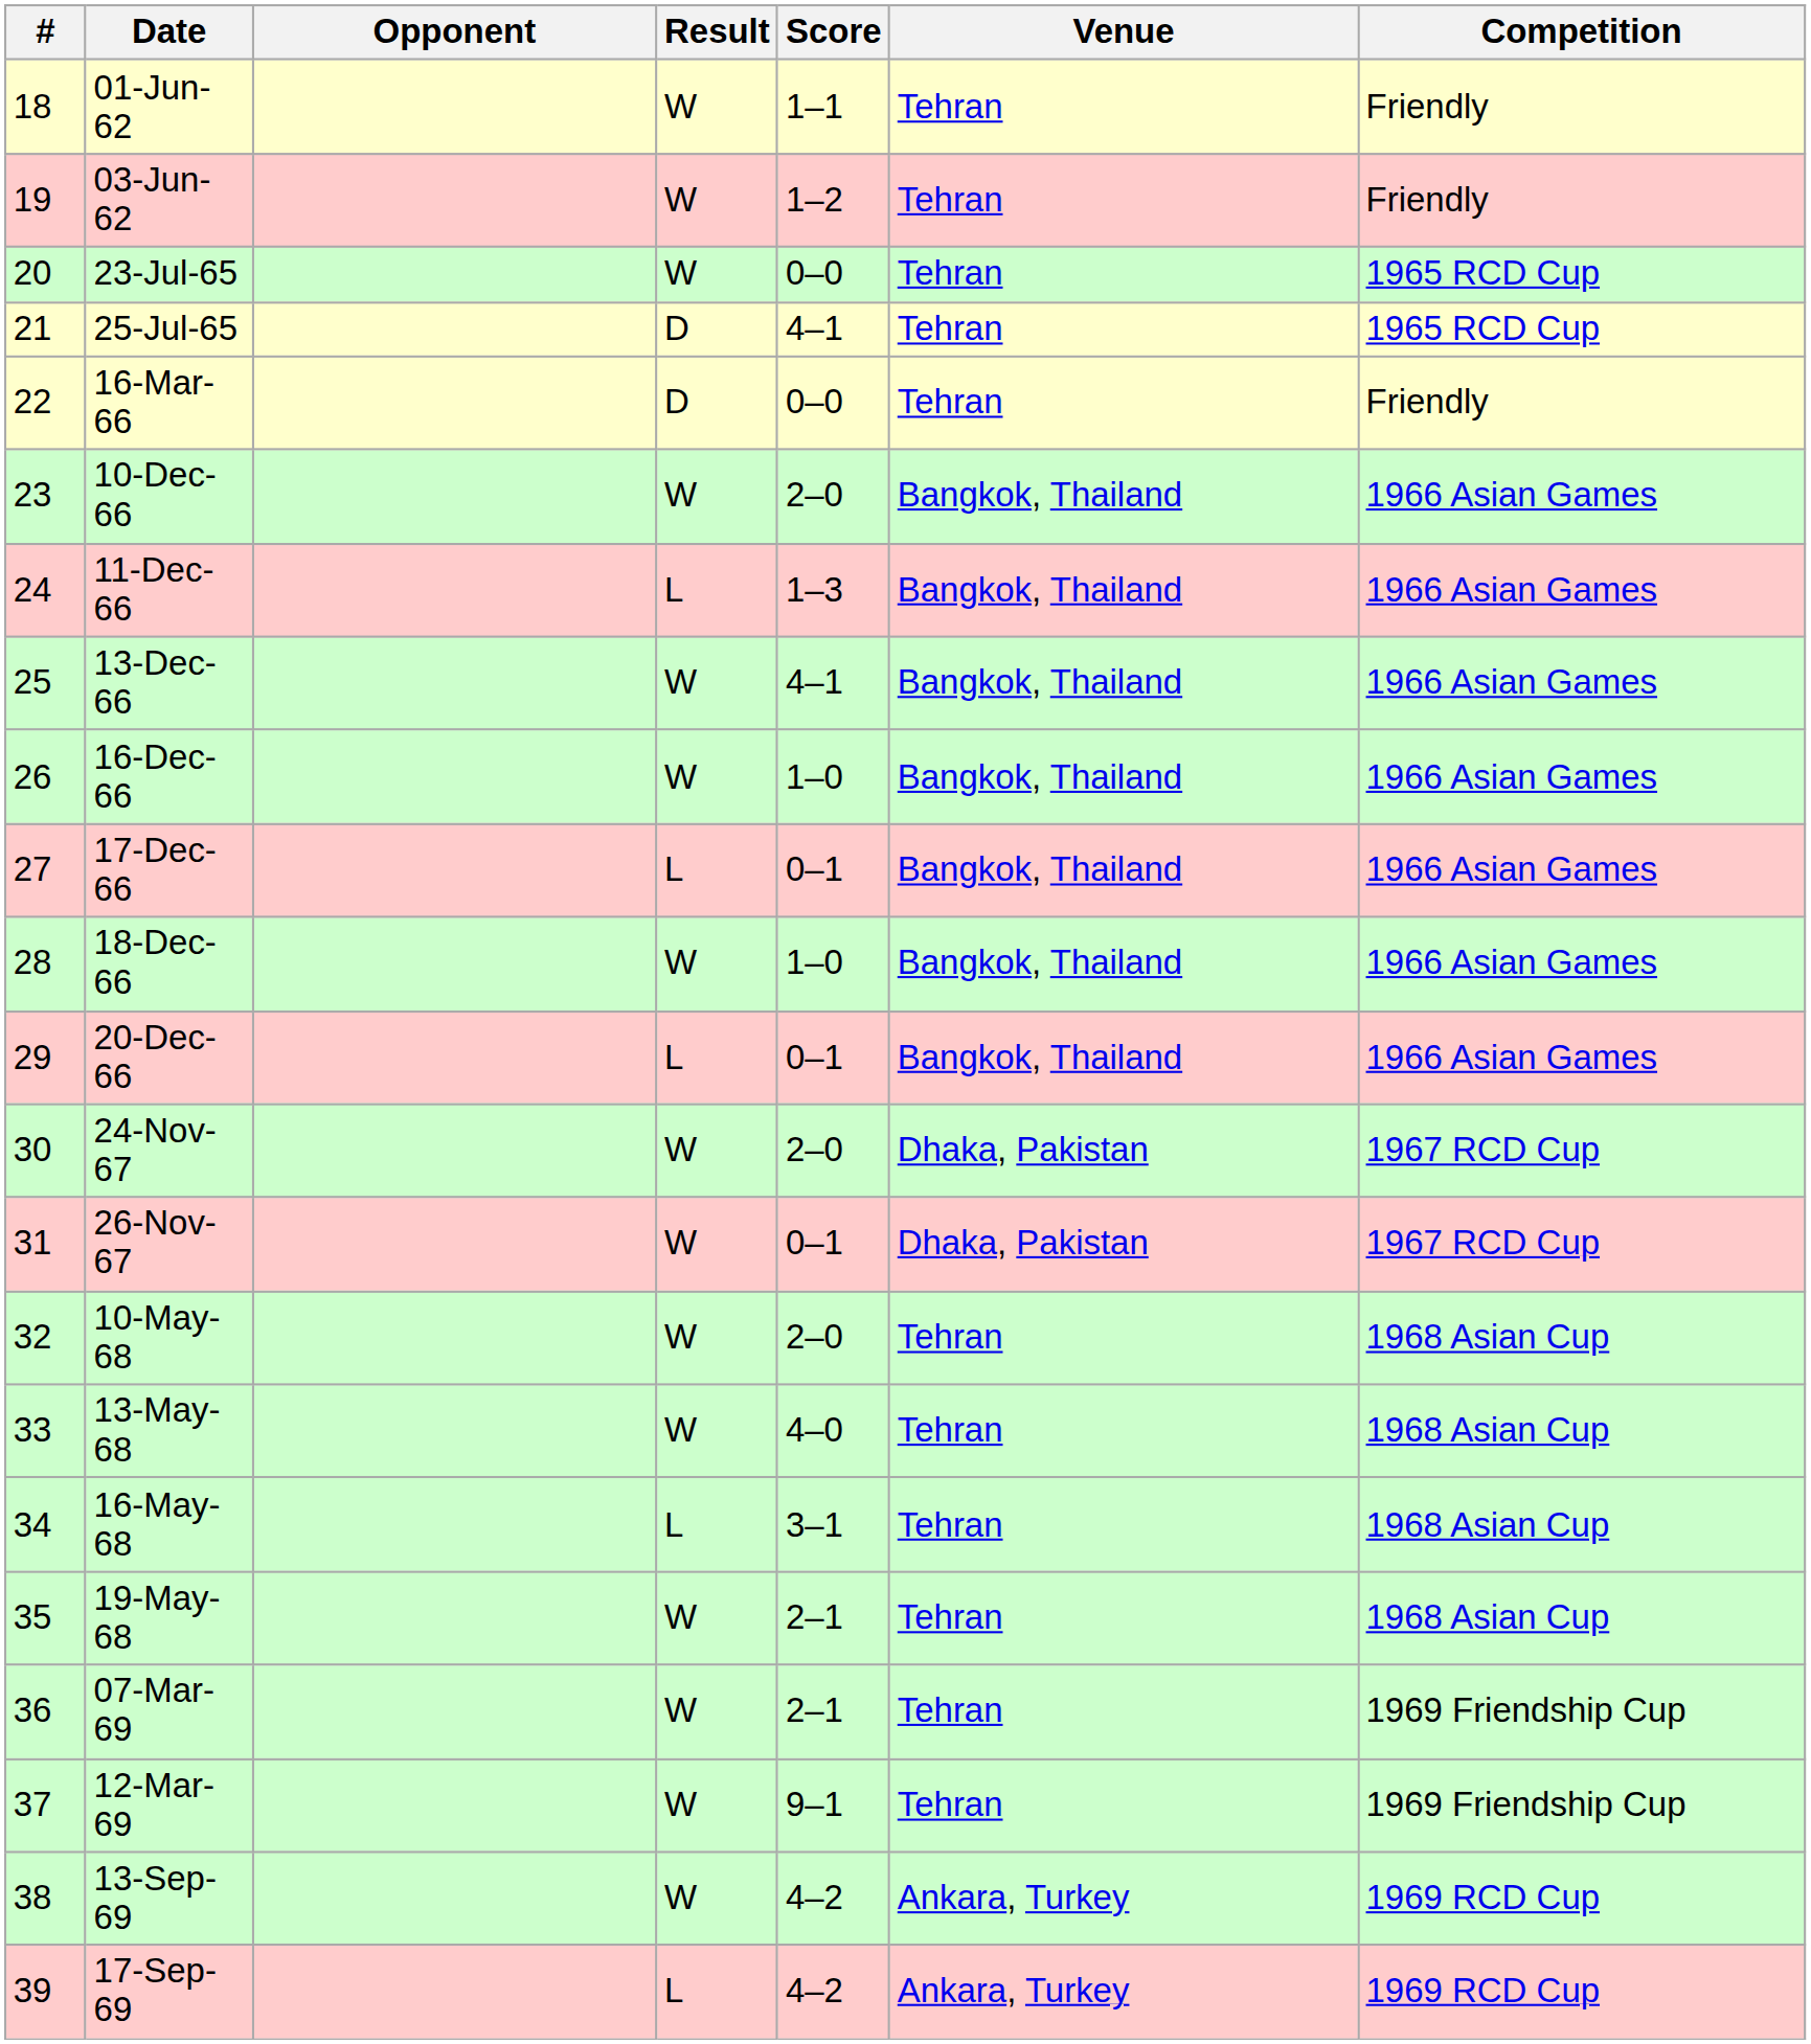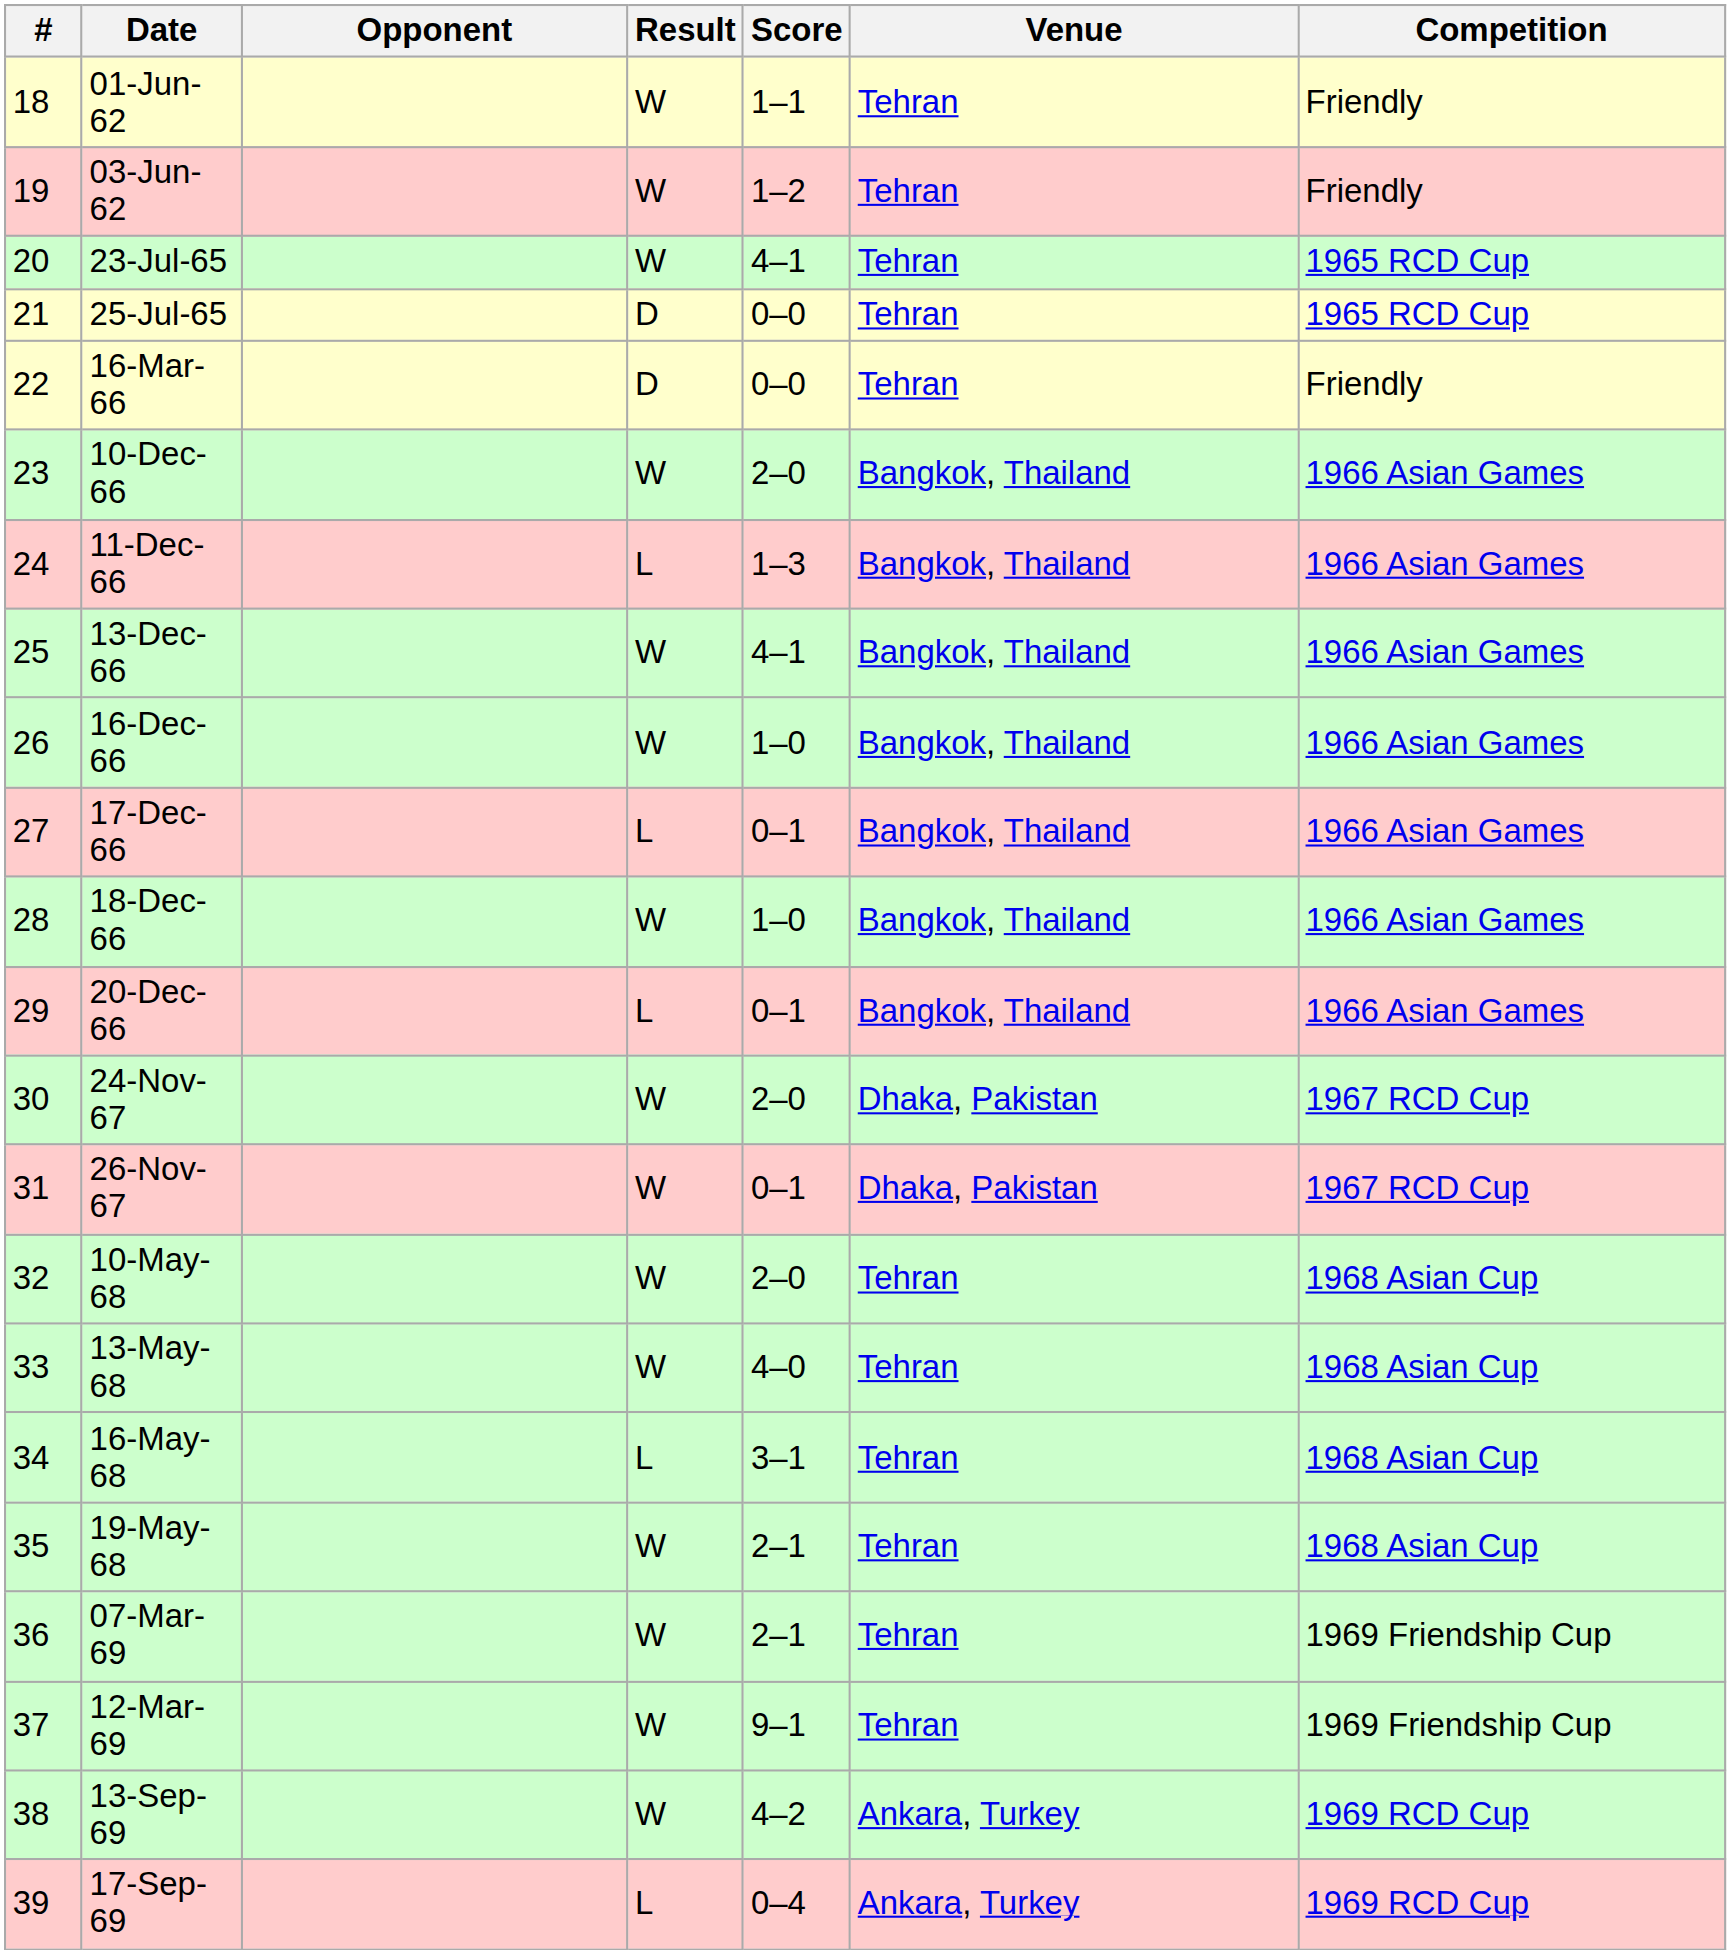 <table class="wikitable">
 <tr>
 <th width=30>#</th>
 <th width=70>Date</th>
 <th width=180>Opponent</th>
 <th>Result</th>
 <th>Score</th>
 <th width=210>Venue</th>
 <th width=200>Competition</th>
 </tr>
 <tr bgcolor=#FFFFCC>
 <td>18</td>
 <td>01-Jun-62</td>
 <td></td>
 <td>W</td>
 <td>1–1</td>
 <td><a href='#'>Tehran</a></td>
 <td>Friendly</td>
 </tr>
 <tr bgcolor=#FFCCCC>
 <td>19</td>
 <td>03-Jun-62</td>
 <td></td>
 <td>W</td>
 <td>1–2</td>
 <td><a href='#'>Tehran</a></td>
 <td>Friendly</td>
 </tr>
 <tr bgcolor=#CCFFCC>
 <td>20</td>
 <td>23-Jul-65</td>
 <td></td>
 <td>W</td>
-<td>0–0</td>
+<td>4–1</td>
 <td><a href='#'>Tehran</a></td>
 <td><a href='#'>1965 RCD Cup</a></td>
 </tr>
 <tr bgcolor=#FFFFCC>
 <td>21</td>
 <td>25-Jul-65</td>
 <td></td>
 <td>D</td>
-<td>4–1</td>
+<td>0–0</td>
 <td><a href='#'>Tehran</a></td>
 <td><a href='#'>1965 RCD Cup</a></td>
 </tr>
 <tr bgcolor=#FFFFCC>
 <td>22</td>
 <td>16-Mar-66</td>
 <td></td>
 <td>D</td>
 <td>0–0</td>
 <td><a href='#'>Tehran</a></td>
 <td>Friendly</td>
 </tr>
 <tr bgcolor=#CCFFCC>
 <td>23</td>
 <td>10-Dec-66</td>
 <td></td>
 <td>W</td>
 <td>2–0</td>
 <td><a href='#'>Bangkok</a>, <a href='#'>Thailand</a></td>
 <td><a href='#'>1966 Asian Games</a></td>
 </tr>
 <tr bgcolor=#FFCCCC>
 <td>24</td>
 <td>11-Dec-66</td>
 <td></td>
 <td>L</td>
 <td>1–3</td>
 <td><a href='#'>Bangkok</a>, <a href='#'>Thailand</a></td>
 <td><a href='#'>1966 Asian Games</a></td>
 </tr>
 <tr bgcolor=#CCFFCC>
 <td>25</td>
 <td>13-Dec-66</td>
 <td></td>
 <td>W</td>
 <td>4–1</td>
 <td><a href='#'>Bangkok</a>, <a href='#'>Thailand</a></td>
 <td><a href='#'>1966 Asian Games</a></td>
 </tr>
 <tr bgcolor=#CCFFCC>
 <td>26</td>
 <td>16-Dec-66</td>
 <td></td>
 <td>W</td>
 <td>1–0</td>
 <td><a href='#'>Bangkok</a>, <a href='#'>Thailand</a></td>
 <td><a href='#'>1966 Asian Games</a></td>
 </tr>
 <tr bgcolor=#FFCCCC>
 <td>27</td>
 <td>17-Dec-66</td>
 <td></td>
 <td>L</td>
 <td>0–1</td>
 <td><a href='#'>Bangkok</a>, <a href='#'>Thailand</a></td>
 <td><a href='#'>1966 Asian Games</a></td>
 </tr>
 <tr bgcolor=#CCFFCC>
 <td>28</td>
 <td>18-Dec-66</td>
 <td></td>
 <td>W</td>
 <td>1–0</td>
 <td><a href='#'>Bangkok</a>, <a href='#'>Thailand</a></td>
 <td><a href='#'>1966 Asian Games</a></td>
 </tr>
 <tr bgcolor=#FFCCCC>
 <td>29</td>
 <td>20-Dec-66</td>
 <td></td>
 <td>L</td>
 <td>0–1</td>
 <td><a href='#'>Bangkok</a>, <a href='#'>Thailand</a></td>
 <td><a href='#'>1966 Asian Games</a></td>
 </tr>
 <tr bgcolor=#CCFFCC>
 <td>30</td>
 <td>24-Nov-67</td>
 <td></td>
 <td>W</td>
 <td>2–0</td>
 <td><a href='#'>Dhaka</a>, <a href='#'>Pakistan</a></td>
 <td><a href='#'>1967 RCD Cup</a></td>
 </tr>
 <tr bgcolor=#FFCCCC>
 <td>31</td>
 <td>26-Nov-67</td>
 <td></td>
 <td>W</td>
 <td>0–1</td>
 <td><a href='#'>Dhaka</a>, <a href='#'>Pakistan</a></td>
 <td><a href='#'>1967 RCD Cup</a></td>
 </tr>
 <tr bgcolor=#CCFFCC>
 <td>32</td>
 <td>10-May-68</td>
 <td></td>
 <td>W</td>
 <td>2–0</td>
 <td><a href='#'>Tehran</a></td>
 <td><a href='#'>1968 Asian Cup</a></td>
 </tr>
 <tr bgcolor=#CCFFCC>
 <td>33</td>
 <td>13-May-68</td>
 <td></td>
 <td>W</td>
 <td>4–0</td>
 <td><a href='#'>Tehran</a></td>
 <td><a href='#'>1968 Asian Cup</a></td>
 </tr>
 <tr bgcolor=#CCFFCC>
 <td>34</td>
 <td>16-May-68</td>
 <td></td>
 <td>L</td>
 <td>3–1</td>
 <td><a href='#'>Tehran</a></td>
 <td><a href='#'>1968 Asian Cup</a></td>
 </tr>
 <tr bgcolor=#CCFFCC>
 <td>35</td>
 <td>19-May-68</td>
 <td></td>
 <td>W</td>
 <td>2–1</td>
 <td><a href='#'>Tehran</a></td>
 <td><a href='#'>1968 Asian Cup</a></td>
 </tr>
 <tr bgcolor=#CCFFCC>
 <td>36</td>
 <td>07-Mar-69</td>
 <td></td>
 <td>W</td>
 <td>2–1</td>
 <td><a href='#'>Tehran</a></td>
 <td>1969 Friendship Cup</td>
 </tr>
 <tr bgcolor=#CCFFCC>
 <td>37</td>
 <td>12-Mar-69</td>
 <td></td>
 <td>W</td>
 <td>9–1</td>
 <td><a href='#'>Tehran</a></td>
 <td>1969 Friendship Cup</td>
 </tr>
 <tr bgcolor=#CCFFCC>
 <td>38</td>
 <td>13-Sep-69</td>
 <td></td>
 <td>W</td>
 <td>4–2</td>
 <td><a href='#'>Ankara</a>, <a href='#'>Turkey</a></td>
 <td><a href='#'>1969 RCD Cup</a></td>
 </tr>
 <tr bgcolor=#FFCCCC>
 <td>39</td>
 <td>17-Sep-69</td>
 <td></td>
 <td>L</td>
-<td>4–2</td>
+<td>0–4</td>
 <td><a href='#'>Ankara</a>, <a href='#'>Turkey</a></td>
 <td><a href='#'>1969 RCD Cup</a></td>
 </tr>
 </table>
